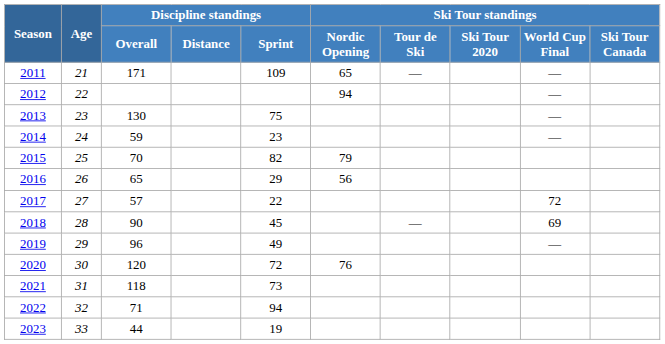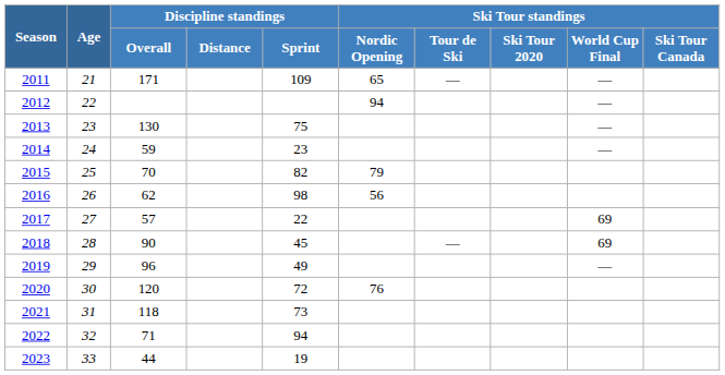 <table class="wikitable" style="font-size:95%; text-align:center; border:grey solid 1px; border-collapse:collapse; background:#ffffff;">
 <tr>
 <th style="background-color:#369; color:white; width:60px;" rowspan="2"> Season </th>
 <th style="background-color:#369; color:white; width:40px;" rowspan="2"> Age </th>
 <th style="background-color:#4180be; color:white;" colspan="3">Discipline standings</th>
 <th style="background-color:#4180be; color:white;" colspan="5">Ski Tour standings</th>
 </tr>
 <tr>
 <th style="background-color:#4180be; color:white; width:75px;">Overall</th>
 <th style="background-color:#4180be; color:white; width:75px;">Distance</th>
 <th style="background-color:#4180be; color:white; width:75px;">Sprint</th>
 <th style="background-color:#4180be; color:white; width:75px;">Nordic<br>Opening</th>
 <th style="background-color:#4180be; color:white; width:75px;">Tour de<br>Ski</th>
 <th style="background-color:#4180be; color:white; width:75px;">Ski Tour<br>2020</th>
 <th style="background-color:#4180be; color:white; width:75px;">World Cup<br>Final</th>
 <th style="background-color:#4180be; color:white; width:75px;">Ski Tour<br>Canada</th>
 </tr>
 <tr>
 <td><a href='#'>2011</a></td>
 <td><em>21</em></td>
 <td>171</td>
 <td></td>
 <td>109</td>
 <td>65</td>
 <td>—</td>
 <td></td>
 <td>—</td>
 <td></td>
 </tr>
 <tr>
 <td><a href='#'>2012</a></td>
 <td><em>22</em></td>
 <td></td>
 <td></td>
 <td></td>
 <td>94</td>
 <td></td>
 <td></td>
 <td>—</td>
 <td></td>
 </tr>
 <tr>
 <td><a href='#'>2013</a></td>
 <td><em>23</em></td>
 <td>130</td>
 <td></td>
 <td>75</td>
 <td></td>
 <td></td>
 <td></td>
 <td>—</td>
 <td></td>
 </tr>
 <tr>
 <td><a href='#'>2014</a></td>
 <td><em>24</em></td>
 <td>59</td>
 <td></td>
 <td>23</td>
 <td></td>
 <td></td>
 <td></td>
 <td>—</td>
 <td></td>
 </tr>
 <tr>
 <td><a href='#'>2015</a></td>
 <td><em>25</em></td>
 <td>70</td>
 <td></td>
 <td>82</td>
 <td>79</td>
 <td></td>
 <td></td>
 <td></td>
 <td></td>
 </tr>
 <tr>
 <td><a href='#'>2016</a></td>
 <td><em>26</em></td>
-<td>65</td>
+<td>62</td>
 <td></td>
-<td>29</td>
+<td>98</td>
 <td>56</td>
 <td></td>
 <td></td>
 <td></td>
 <td></td>
 </tr>
 <tr>
 <td><a href='#'>2017</a></td>
 <td><em>27</em></td>
 <td>57</td>
 <td></td>
 <td>22</td>
 <td></td>
 <td></td>
 <td></td>
-<td>72</td>
+<td>69</td>
 <td></td>
 </tr>
 <tr>
 <td><a href='#'>2018</a></td>
 <td><em>28</em></td>
 <td>90</td>
 <td></td>
 <td>45</td>
 <td></td>
 <td>—</td>
 <td></td>
 <td>69</td>
 <td></td>
 </tr>
 <tr>
 <td><a href='#'>2019</a></td>
 <td><em>29</em></td>
 <td>96</td>
 <td></td>
 <td>49</td>
 <td></td>
 <td></td>
 <td></td>
 <td>—</td>
 <td></td>
 </tr>
 <tr>
 <td><a href='#'>2020</a></td>
 <td><em>30</em></td>
 <td>120</td>
 <td></td>
 <td>72</td>
 <td>76</td>
 <td></td>
 <td></td>
 <td></td>
 <td></td>
 </tr>
 <tr>
 <td><a href='#'>2021</a></td>
 <td><em>31</em></td>
 <td>118</td>
 <td></td>
 <td>73</td>
 <td></td>
 <td></td>
 <td></td>
 <td></td>
 <td></td>
 </tr>
 <tr>
 <td><a href='#'>2022</a></td>
 <td><em>32</em></td>
 <td>71</td>
 <td></td>
 <td>94</td>
 <td></td>
 <td></td>
 <td></td>
 <td></td>
 <td></td>
 </tr>
 <tr>
 <td><a href='#'>2023</a></td>
 <td><em>33</em></td>
 <td>44</td>
 <td></td>
 <td>19</td>
 <td></td>
 <td></td>
 <td></td>
 <td></td>
 <td></td>
 </tr>
 </table>
